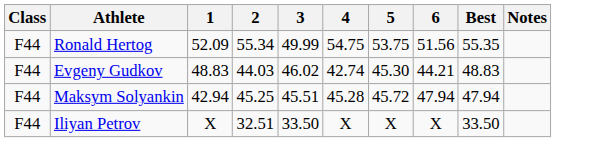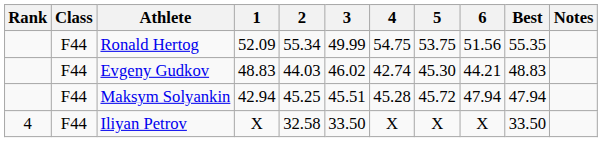 <table class="wikitable sortable" style="text-align:center">
 <tr>
+<th>Rank</th>
 <th>Class</th>
 <th>Athlete</th>
 <th>1</th>
 <th>2</th>
 <th>3</th>
 <th>4</th>
 <th>5</th>
 <th>6</th>
 <th>Best</th>
 <th>Notes</th>
 </tr>
 <tr>
+<td></td>
 <td>F44</td>
 <td style="text-align:left"><a href='#'>Ronald Hertog</a><br></td>
 <td>52.09</td>
 <td>55.34</td>
 <td>49.99</td>
 <td>54.75</td>
 <td>53.75</td>
 <td>51.56</td>
 <td>55.35</td>
 <td></td>
 </tr>
 <tr>
+<td></td>
 <td>F44</td>
 <td style="text-align:left"><a href='#'>Evgeny Gudkov</a><br></td>
 <td>48.83</td>
 <td>44.03</td>
 <td>46.02</td>
 <td>42.74</td>
 <td>45.30</td>
 <td>44.21</td>
 <td>48.83</td>
 <td></td>
 </tr>
 <tr>
+<td></td>
 <td>F44</td>
 <td style="text-align:left"><a href='#'>Maksym Solyankin</a><br></td>
 <td>42.94</td>
 <td>45.25</td>
 <td>45.51</td>
 <td>45.28</td>
 <td>45.72</td>
 <td>47.94</td>
 <td>47.94</td>
 <td></td>
 </tr>
 <tr>
+<td>4</td>
 <td>F44</td>
 <td style="text-align:left"><a href='#'>Iliyan Petrov</a><br></td>
 <td>X</td>
-<td>32.51</td>
+<td>32.58</td>
 <td>33.50</td>
 <td>X</td>
 <td>X</td>
 <td>X</td>
 <td>33.50</td>
 <td></td>
 </tr>
 </table>
